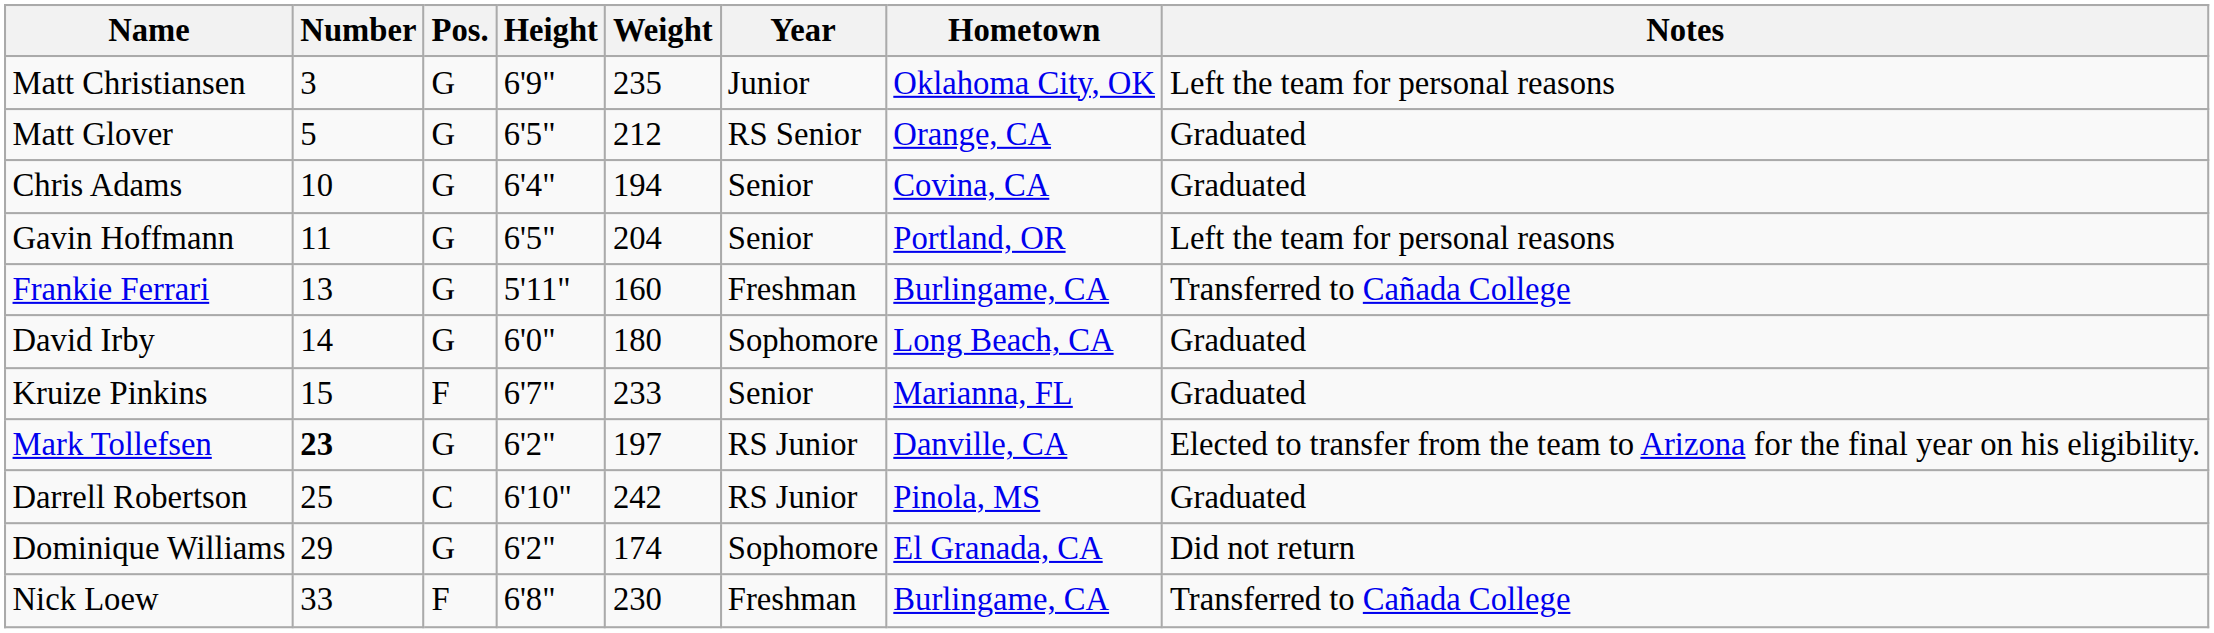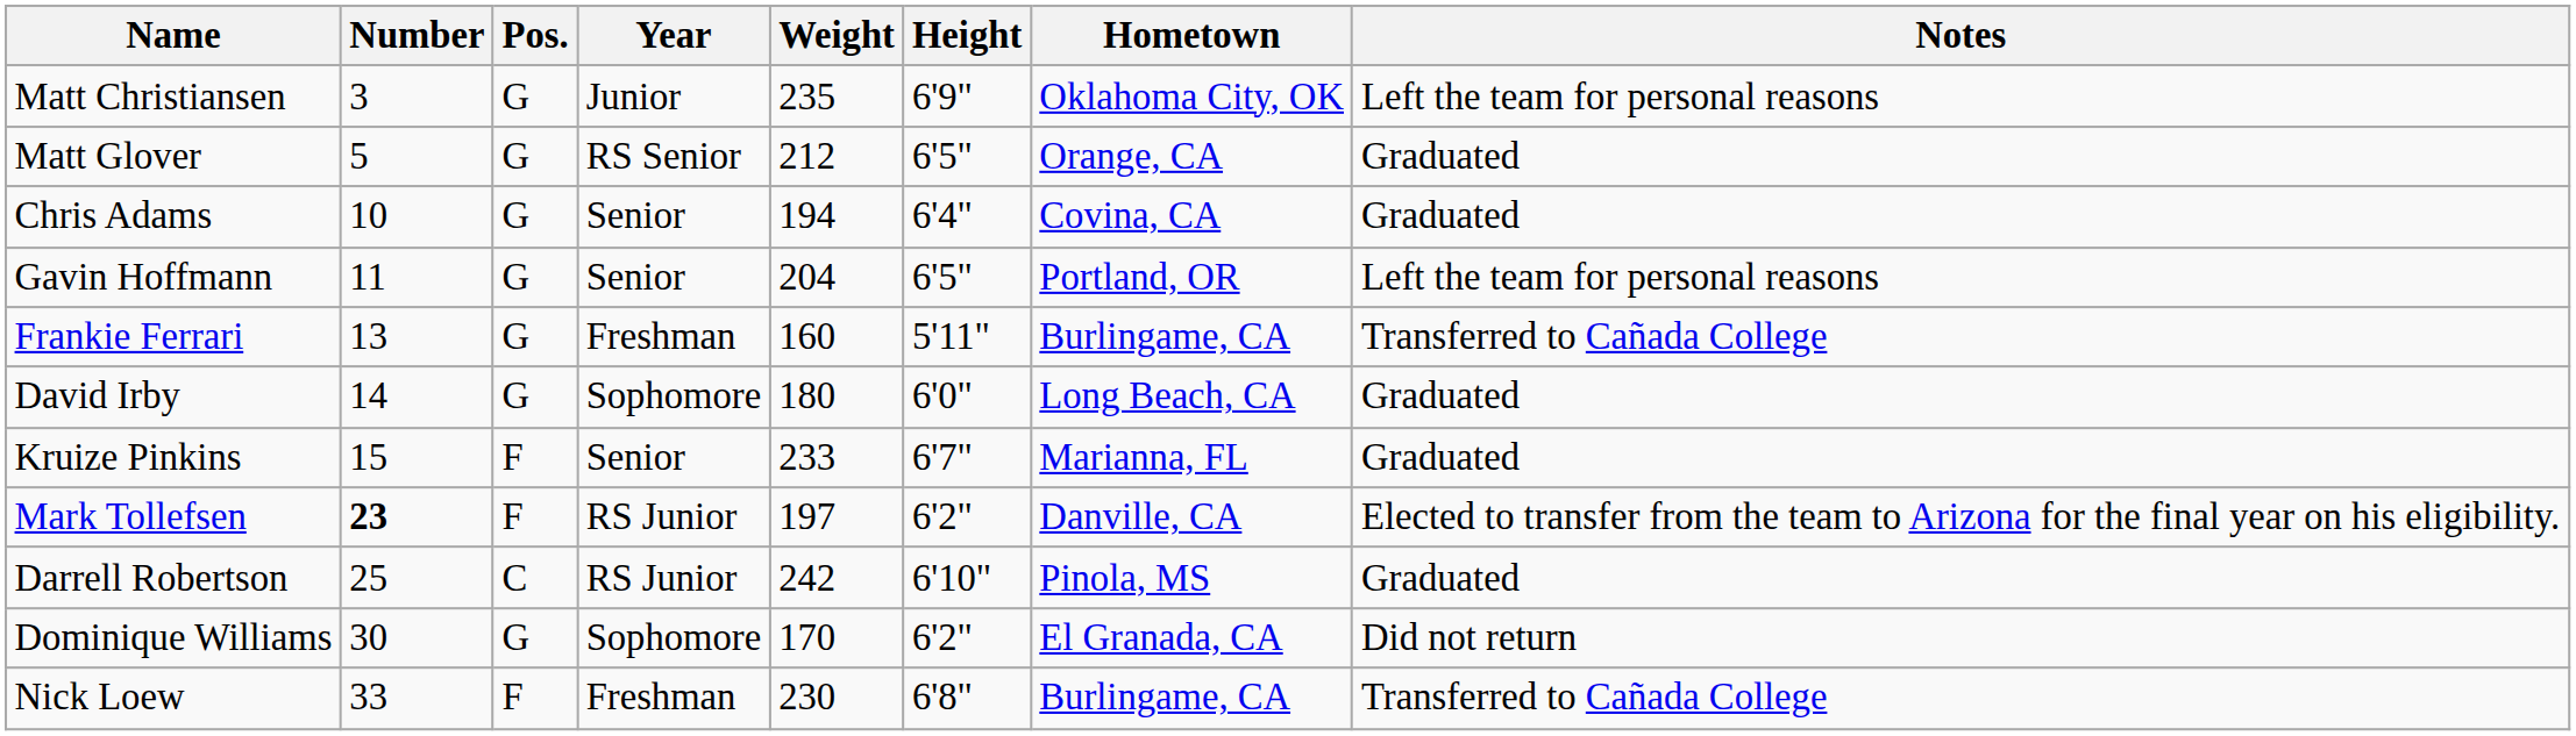 <table class="wikitable sortable" border="1">
 <tr>
 <th>Name</th>
 <th>Number</th>
 <th>Pos.</th>
+<th>Year</th>
+<th>Weight</th>
 <th>Height</th>
-<th>Weight</th>
-<th>Year</th>
 <th>Hometown</th>
 <th class="unsortable">Notes</th>
 </tr>
 <tr>
 <td>Matt Christiansen</td>
 <td>3</td>
 <td>G</td>
+<td>Junior</td>
+<td>235</td>
 <td>6'9"</td>
-<td>235</td>
-<td>Junior</td>
 <td><a href='#'>Oklahoma City, OK</a></td>
 <td>Left the team for personal reasons</td>
 </tr>
 <tr>
 <td>Matt Glover</td>
 <td>5</td>
 <td>G</td>
+<td>RS Senior</td>
+<td>212</td>
 <td>6'5"</td>
-<td>212</td>
-<td>RS Senior</td>
 <td><a href='#'>Orange, CA</a></td>
 <td>Graduated</td>
 </tr>
 <tr>
 <td>Chris Adams</td>
 <td>10</td>
 <td>G</td>
+<td>Senior</td>
+<td>194</td>
 <td>6'4"</td>
-<td>194</td>
-<td>Senior</td>
 <td><a href='#'>Covina, CA</a></td>
 <td>Graduated</td>
 </tr>
 <tr>
 <td>Gavin Hoffmann</td>
 <td>11</td>
 <td>G</td>
+<td>Senior</td>
+<td>204</td>
 <td>6'5"</td>
-<td>204</td>
-<td>Senior</td>
 <td><a href='#'>Portland, OR</a></td>
 <td>Left the team for personal reasons</td>
 </tr>
 <tr>
 <td><a href='#'>Frankie Ferrari</a></td>
 <td>13</td>
 <td>G</td>
+<td>Freshman</td>
+<td>160</td>
 <td>5'11"</td>
-<td>160</td>
-<td>Freshman</td>
 <td><a href='#'>Burlingame, CA</a></td>
 <td>Transferred to <a href='#'>Cañada College</a></td>
 </tr>
 <tr>
 <td>David Irby</td>
 <td>14</td>
 <td>G</td>
+<td>Sophomore</td>
+<td>180</td>
 <td>6'0"</td>
-<td>180</td>
-<td>Sophomore</td>
 <td><a href='#'>Long Beach, CA</a></td>
 <td>Graduated</td>
 </tr>
 <tr>
 <td>Kruize Pinkins</td>
 <td>15</td>
 <td>F</td>
+<td>Senior</td>
+<td>233</td>
 <td>6'7"</td>
-<td>233</td>
-<td>Senior</td>
 <td><a href='#'>Marianna, FL</a></td>
 <td>Graduated</td>
 </tr>
 <tr>
 <td><a href='#'>Mark Tollefsen</a></td>
 <td><strong>23</strong></td>
-<td>G</td>
+<td>F</td>
+<td>RS Junior</td>
+<td>197</td>
 <td>6'2"</td>
-<td>197</td>
-<td>RS Junior</td>
 <td><a href='#'>Danville, CA</a></td>
 <td>Elected to transfer from the team to <a href='#'>Arizona</a> for the final year on his eligibility.</td>
 </tr>
 <tr>
 <td>Darrell Robertson</td>
 <td>25</td>
 <td>C</td>
+<td>RS Junior</td>
+<td>242</td>
 <td>6'10"</td>
-<td>242</td>
-<td>RS Junior</td>
 <td><a href='#'>Pinola, MS</a></td>
 <td>Graduated</td>
 </tr>
 <tr>
 <td>Dominique Williams</td>
-<td>29</td>
+<td>30</td>
 <td>G</td>
+<td>Sophomore</td>
+<td>170</td>
 <td>6'2"</td>
-<td>174</td>
-<td>Sophomore</td>
 <td><a href='#'>El Granada, CA</a></td>
 <td>Did not return</td>
 </tr>
 <tr>
 <td>Nick Loew</td>
 <td>33</td>
 <td>F</td>
+<td>Freshman</td>
+<td>230</td>
 <td>6'8"</td>
-<td>230</td>
-<td>Freshman</td>
 <td><a href='#'>Burlingame, CA</a></td>
 <td>Transferred to <a href='#'>Cañada College</a></td>
 </tr>
 </table>
